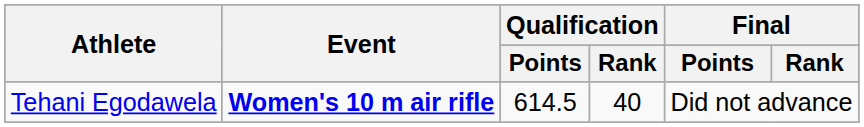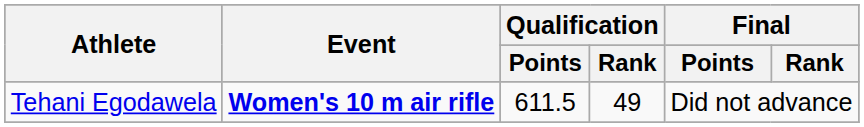 <table class="wikitable" style="font-size:90%">
 <tr>
 <th rowspan="2">Athlete</th>
 <th rowspan="2">Event</th>
 <th colspan=2>Qualification</th>
 <th colspan=2>Final</th>
 </tr>
 <tr style="font-size:95%">
 <th>Points</th>
 <th>Rank</th>
 <th>Points</th>
 <th>Rank</th>
 </tr>
 <tr align=center>
 <td align=left><a href='#'>Tehani Egodawela</a></td>
 <td align=left><strong><a href='#'>Women's 10 m air rifle</a></strong></td>
-<td>614.5</td>
-<td>40</td>
+<td>611.5</td>
+<td>49</td>
 <td colspan=2>Did not advance</td>
 </tr>
 </table>
